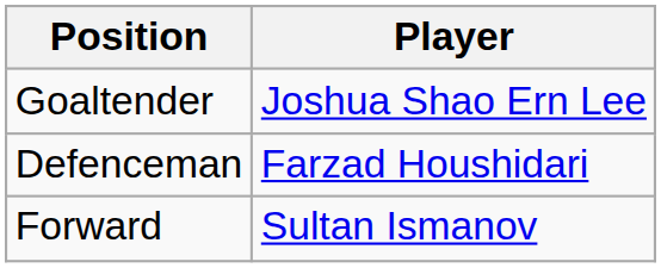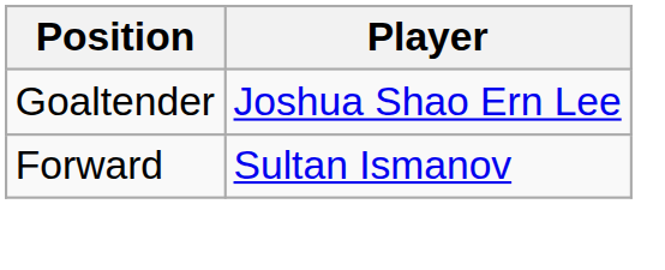 <table class="wikitable">
 <tr>
 <th>Position</th>
 <th>Player</th>
 </tr>
 <tr>
 <td>Goaltender</td>
 <td> <a href='#'>Joshua Shao Ern Lee</a></td>
 </tr>
 <tr>
-<td>Defenceman</td>
-<td> <a href='#'>Farzad Houshidari</a></td>
-</tr>
-<tr>
 <td>Forward</td>
 <td> <a href='#'>Sultan Ismanov</a></td>
 </tr>
 </table>
